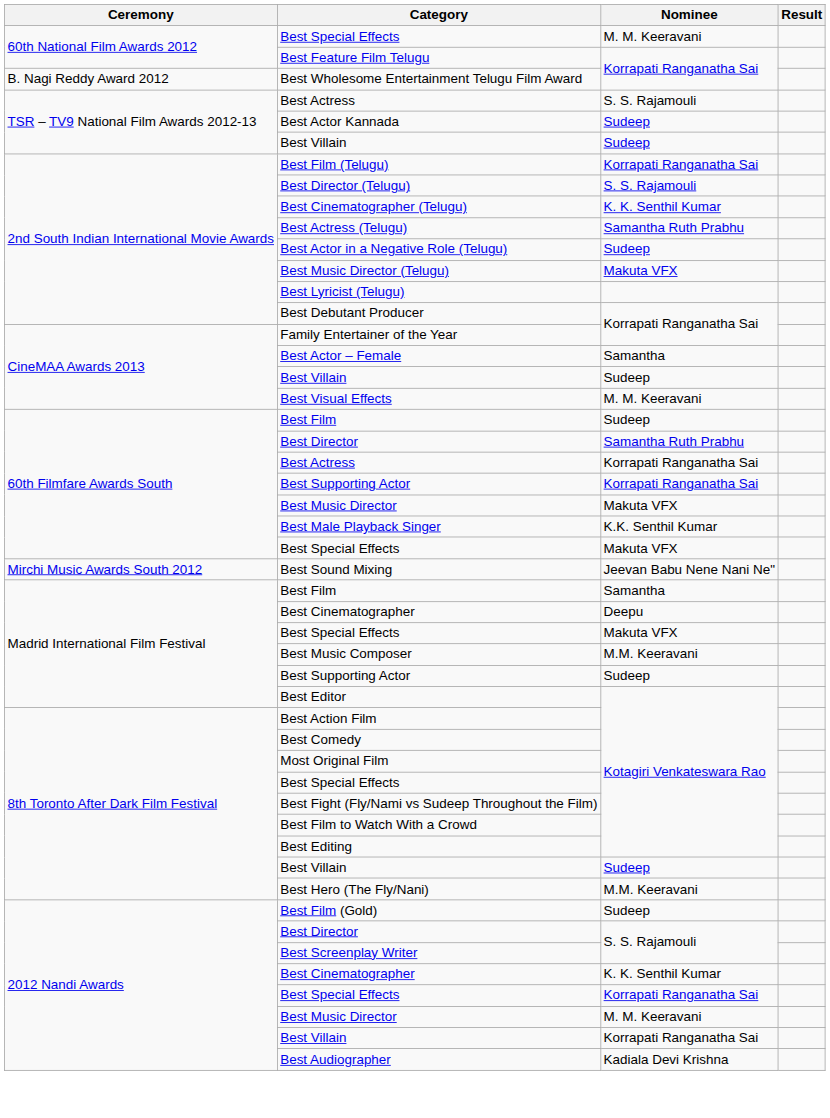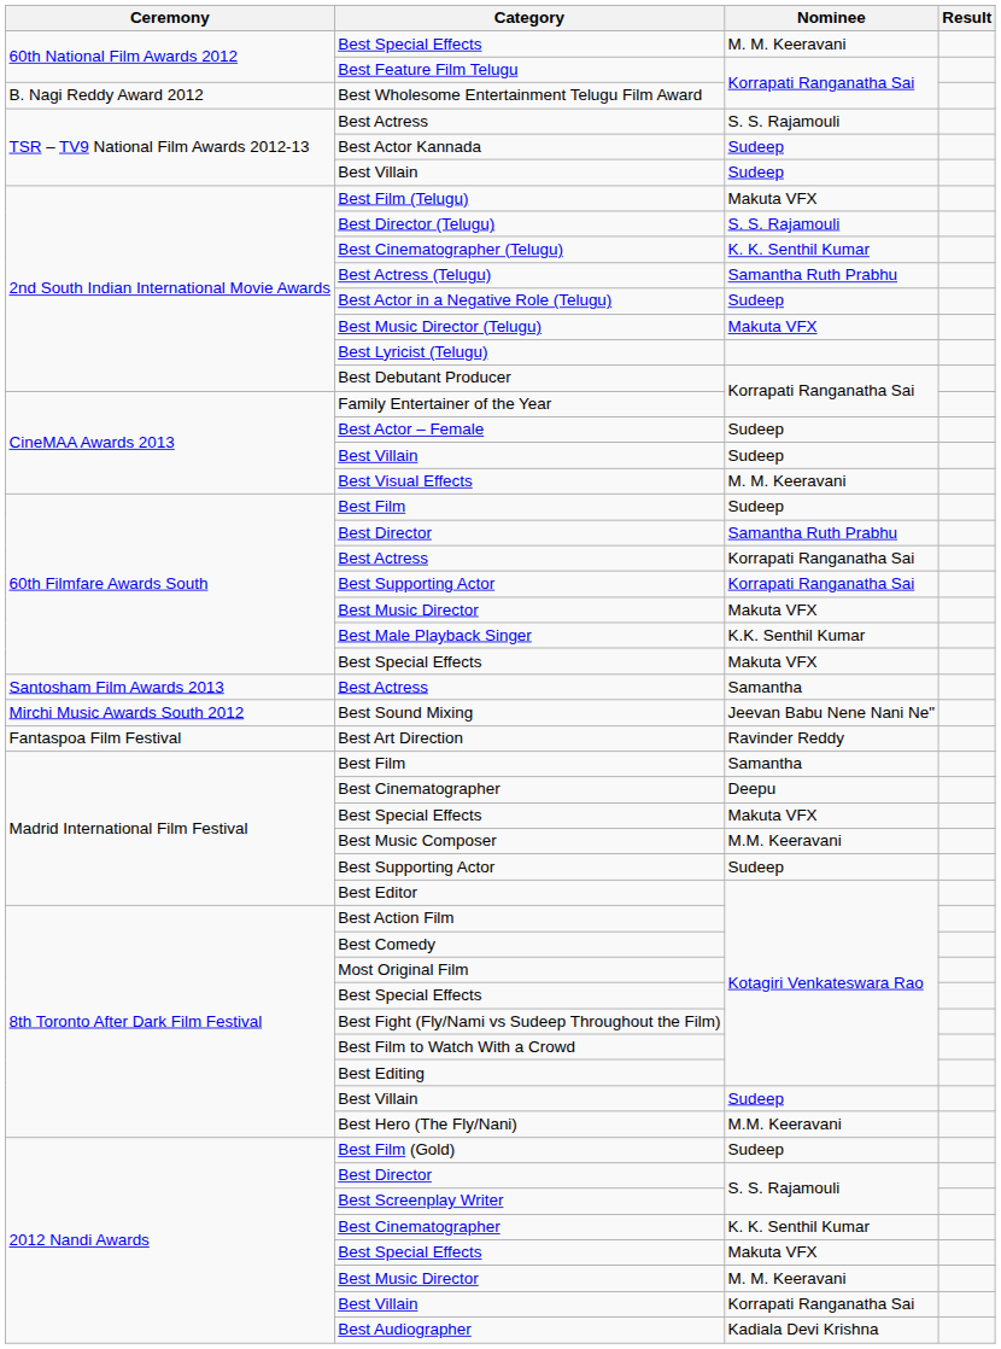 <table class="wikitable">
 <tr>
 <th>Ceremony</th>
 <th>Category</th>
 <th>Nominee</th>
 <th>Result</th>
 </tr>
 <tr>
 <td rowspan="2"><a href='#'>60th National Film Awards 2012</a></td>
 <td><a href='#'>Best Special Effects</a></td>
 <td>M. M. Keeravani</td>
 <td></td>
 </tr>
 <tr>
 <td><a href='#'>Best Feature Film Telugu</a></td>
 <td rowspan="2"><a href='#'>Korrapati Ranganatha Sai</a></td>
 <td></td>
 </tr>
 <tr>
 <td rowspan="1">B. Nagi Reddy Award 2012</td>
 <td>Best Wholesome Entertainment Telugu Film Award</td>
 <td></td>
 </tr>
 <tr>
 <td rowspan="3"><a href='#'>TSR</a> – <a href='#'>TV9</a> National Film Awards 2012-13 </td>
 <td>Best Actress</td>
 <td>S. S. Rajamouli</td>
 <td></td>
 </tr>
 <tr>
 <td>Best Actor Kannada </td>
 <td><a href='#'>Sudeep</a></td>
 <td></td>
 </tr>
 <tr>
 <td>Best Villain </td>
 <td><a href='#'>Sudeep</a></td>
 <td></td>
 </tr>
 <tr>
 <td rowspan="8"><a href='#'>2nd South Indian International Movie Awards</a></td>
 <td><a href='#'>Best Film (Telugu)</a></td>
-<td><a href='#'>Korrapati Ranganatha Sai</a></td>
+<td>Makuta VFX</td>
 <td></td>
 </tr>
 <tr>
 <td><a href='#'>Best Director (Telugu)</a></td>
 <td><a href='#'>S. S. Rajamouli</a></td>
 <td></td>
 </tr>
 <tr>
 <td><a href='#'>Best Cinematographer (Telugu)</a></td>
 <td><a href='#'>K. K. Senthil Kumar</a></td>
 <td></td>
 </tr>
 <tr>
 <td><a href='#'>Best Actress (Telugu)</a></td>
 <td><a href='#'>Samantha Ruth Prabhu</a></td>
 <td></td>
 </tr>
 <tr>
 <td><a href='#'>Best Actor in a Negative Role (Telugu)</a></td>
 <td><a href='#'>Sudeep</a></td>
 <td></td>
 </tr>
 <tr>
 <td><a href='#'>Best Music Director (Telugu)</a></td>
 <td><a href='#'>Makuta VFX</a></td>
 <td></td>
 </tr>
 <tr>
 <td><a href='#'>Best Lyricist (Telugu)</a></td>
 <td></td>
 <td></td>
 </tr>
 <tr>
 <td>Best Debutant Producer</td>
 <td rowspan="2">Korrapati Ranganatha Sai</td>
 <td></td>
 </tr>
 <tr>
 <td rowspan="4"><a href='#'>CineMAA Awards 2013</a></td>
 <td>Family Entertainer of the Year</td>
 <td></td>
 </tr>
 <tr>
 <td><a href='#'>Best Actor – Female</a></td>
-<td>Samantha</td>
+<td>Sudeep</td>
 <td></td>
 </tr>
 <tr>
 <td><a href='#'>Best Villain</a></td>
 <td>Sudeep</td>
 <td></td>
 </tr>
 <tr>
 <td><a href='#'>Best Visual Effects</a></td>
 <td>M. M. Keeravani</td>
 <td></td>
 </tr>
 <tr>
 <td rowspan="7"><a href='#'>60th Filmfare Awards South</a></td>
 <td><a href='#'>Best Film</a></td>
 <td>Sudeep</td>
 <td></td>
 </tr>
 <tr>
 <td><a href='#'>Best Director</a></td>
 <td><a href='#'>Samantha Ruth Prabhu</a></td>
 <td></td>
 </tr>
 <tr>
 <td><a href='#'>Best Actress</a></td>
 <td>Korrapati Ranganatha Sai</td>
 <td></td>
 </tr>
 <tr>
 <td><a href='#'>Best Supporting Actor</a></td>
 <td><a href='#'>Korrapati Ranganatha Sai</a></td>
 <td></td>
 </tr>
 <tr>
 <td><a href='#'>Best Music Director</a></td>
 <td>Makuta VFX</td>
 <td></td>
 </tr>
 <tr>
 <td><a href='#'>Best Male Playback Singer</a></td>
 <td>K.K. Senthil Kumar</td>
 <td></td>
 </tr>
 <tr>
 <td Filmfare Awards South for Best Special Effects>Best Special Effects</td>
 <td>Makuta VFX</td>
 <td></td>
 </tr>
 <tr>
+<td rowspan="1"><a href='#'>Santosham Film Awards 2013</a></td>
+<td><a href='#'>Best Actress</a></td>
+<td>Samantha</td>
+<td></td>
+</tr>
+<tr>
 <td rowspan="1"><a href='#'>Mirchi Music Awards South 2012</a></td>
 <td>Best Sound Mixing</td>
 <td>Jeevan Babu Nene Nani Ne"</td>
+<td></td>
+</tr>
+<tr>
+<td rowspan="1">Fantaspoa Film Festival</td>
+<td>Best Art Direction</td>
+<td>Ravinder Reddy</td>
 <td></td>
 </tr>
 <tr>
 <td rowspan="6">Madrid International Film Festival</td>
 <td>Best Film</td>
 <td>Samantha</td>
 <td></td>
 </tr>
 <tr>
 <td>Best Cinematographer</td>
 <td>Deepu </td>
 <td></td>
 </tr>
 <tr>
 <td>Best Special Effects</td>
 <td>Makuta VFX</td>
 <td></td>
 </tr>
 <tr>
 <td>Best Music Composer</td>
 <td>M.M. Keeravani</td>
 <td></td>
 </tr>
 <tr>
 <td>Best Supporting Actor</td>
 <td>Sudeep</td>
 <td></td>
 </tr>
 <tr>
 <td>Best Editor</td>
 <td rowspan="8"><a href='#'>Kotagiri Venkateswara Rao</a></td>
 <td></td>
 </tr>
 <tr>
 <td rowspan="9"><a href='#'>8th Toronto After Dark Film Festival</a></td>
 <td>Best Action Film</td>
 <td></td>
 </tr>
 <tr>
 <td>Best Comedy</td>
 <td></td>
 </tr>
 <tr>
 <td>Most Original Film</td>
 <td></td>
 </tr>
 <tr>
 <td>Best Special Effects</td>
 <td></td>
 </tr>
 <tr>
 <td>Best Fight (Fly/Nami vs Sudeep Throughout the Film)</td>
 <td></td>
 </tr>
 <tr>
 <td>Best Film to Watch With a Crowd</td>
 <td></td>
 </tr>
 <tr>
 <td>Best Editing</td>
 <td></td>
 </tr>
 <tr>
 <td>Best Villain</td>
 <td><a href='#'>Sudeep</a></td>
 <td></td>
 </tr>
 <tr>
 <td>Best Hero (The Fly/Nani)</td>
 <td>M.M. Keeravani</td>
 <td></td>
 </tr>
 <tr>
 <td rowspan="8"><a href='#'>2012 Nandi Awards</a></td>
 <td><a href='#'>Best Film</a> (Gold)</td>
 <td>Sudeep</td>
 <td></td>
 </tr>
 <tr>
 <td><a href='#'>Best Director</a></td>
 <td rowspan="2">S. S. Rajamouli</td>
 <td></td>
 </tr>
 <tr>
 <td><a href='#'>Best Screenplay Writer</a></td>
 <td></td>
 </tr>
 <tr>
 <td><a href='#'>Best Cinematographer</a></td>
 <td>K. K. Senthil Kumar</td>
 <td></td>
 </tr>
 <tr>
 <td><a href='#'>Best Special Effects</a></td>
-<td><a href='#'>Korrapati Ranganatha Sai</a></td>
+<td>Makuta VFX</td>
 <td></td>
 </tr>
 <tr>
 <td><a href='#'>Best Music Director</a></td>
 <td>M. M. Keeravani</td>
 <td></td>
 </tr>
 <tr>
 <td><a href='#'>Best Villain</a></td>
 <td>Korrapati Ranganatha Sai</td>
 <td></td>
 </tr>
 <tr>
 <td><a href='#'>Best Audiographer</a></td>
 <td>Kadiala Devi Krishna</td>
 <td></td>
 </tr>
 </table>
